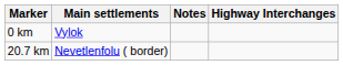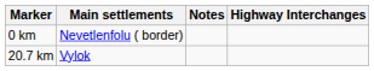 <table class="wikitable">
 <tr>
 <th>Marker</th>
 <th>Main settlements</th>
 <th>Notes</th>
 <th>Highway Interchanges</th>
 </tr>
 <tr>
 <td>0 km</td>
-<td><a href='#'>Vylok</a></td>
+<td><a href='#'>Nevetlenfolu</a> ( border)</td>
 <td></td>
 <td></td>
 </tr>
 <tr>
 <td>20.7 km</td>
-<td><a href='#'>Nevetlenfolu</a> ( border)</td>
+<td><a href='#'>Vylok</a></td>
 <td></td>
 <td></td>
 </tr>
 </table>
